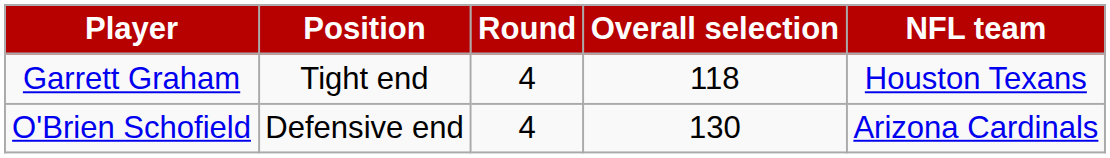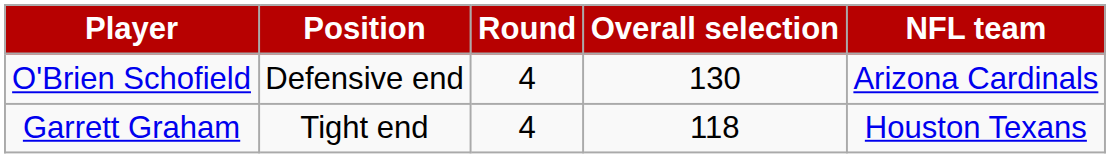 <table class="wikitable" style="text-align:center">
 <tr style="background:#B70101; color:#fff;">
 <td><strong>Player</strong></td>
 <td><strong>Position</strong></td>
 <td><strong>Round</strong></td>
 <td><strong>Overall selection</strong></td>
 <td><strong>NFL team</strong></td>
 </tr>
 <tr>
+<td><a href='#'>O'Brien Schofield</a></td>
+<td>Defensive end</td>
+<td>4</td>
+<td>130</td>
+<td><a href='#'>Arizona Cardinals</a></td>
+</tr>
+<tr>
 <td><a href='#'>Garrett Graham</a></td>
 <td>Tight end</td>
 <td>4</td>
 <td>118</td>
 <td><a href='#'>Houston Texans</a></td>
 </tr>
-<tr>
-<td><a href='#'>O'Brien Schofield</a></td>
-<td>Defensive end</td>
-<td>4</td>
-<td>130</td>
-<td><a href='#'>Arizona Cardinals</a></td>
-</tr>
 </table>
